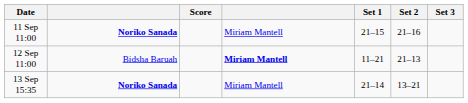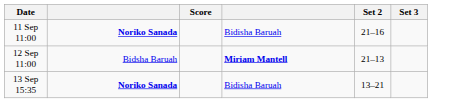 <table class="wikitable" style="text-align: center; font-size:90%">
 <tr>
 <th width="60">Date</th>
 <th align="right" width="200"></th>
 <th width="60">Score</th>
 <th align="left" width="200"></th>
-<th width="50">Set 1</th>
 <th width="50">Set 2</th>
 <th width="50">Set 3</th>
 </tr>
 <tr>
 <td>11 Sep<br>11:00</td>
 <td align="right"><strong><a href='#'>Noriko Sanada</a> </strong></td>
 <td align="center"></td>
-<td align="left"> <a href='#'>Miriam Mantell</a></td>
-<td>21–15</td>
+<td align="left"> <a href='#'>Bidisha Baruah</a></td>
 <td>21–16</td>
 <td></td>
 </tr>
 <tr>
 <td>12 Sep<br>11:00</td>
 <td align="right"><a href='#'>Bidsha Baruah</a> </td>
 <td align="center"></td>
 <td align="left"><strong> <a href='#'>Miriam Mantell</a></strong></td>
-<td>11–21</td>
 <td>21–13</td>
 <td></td>
 </tr>
 <tr>
 <td>13 Sep<br>15:35</td>
 <td align="right"><strong><a href='#'>Noriko Sanada</a> </strong></td>
 <td align="center"></td>
-<td align="left"> <a href='#'>Miriam Mantell</a></td>
-<td>21–14</td>
+<td align="left"> <a href='#'>Bidisha Baruah</a></td>
 <td>13–21</td>
 <td></td>
 </tr>
 </table>
